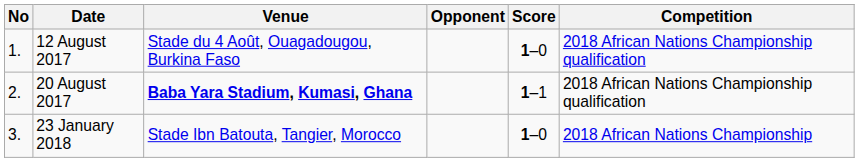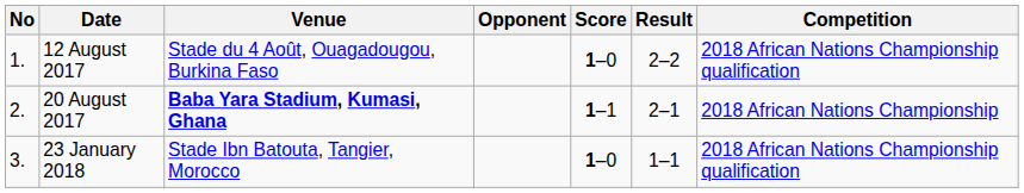 <table class="wikitable" style="font-size:100%;">
 <tr>
 <th>No</th>
 <th>Date</th>
 <th>Venue</th>
 <th>Opponent</th>
 <th>Score</th>
+<th>Result</th>
 <th>Competition</th>
 </tr>
 <tr>
 <td>1.</td>
 <td>12 August 2017</td>
 <td><a href='#'>Stade du 4 Août</a>, <a href='#'>Ouagadougou</a>, <a href='#'>Burkina Faso</a></td>
 <td></td>
 <td align=center><strong>1</strong>–0</td>
+<td align=center>2–2</td>
 <td><a href='#'>2018 African Nations Championship qualification</a></td>
 </tr>
 <tr>
 <td>2.</td>
 <td>20 August 2017</td>
 <td><strong><a href='#'>Baba Yara Stadium</a>, <a href='#'>Kumasi</a>, <a href='#'>Ghana</a></strong></td>
 <td></td>
 <td align=center><strong>1</strong>–1</td>
-<td>2018 African Nations Championship qualification</td>
+<td align=center>2–1</td>
+<td><a href='#'>2018 African Nations Championship</a></td>
 </tr>
 <tr>
 <td>3.</td>
 <td>23 January 2018</td>
 <td><a href='#'>Stade Ibn Batouta</a>, <a href='#'>Tangier</a>, <a href='#'>Morocco</a></td>
 <td></td>
 <td align=center><strong>1</strong>–0</td>
-<td><a href='#'>2018 African Nations Championship</a></td>
+<td align=center>1–1</td>
+<td><a href='#'>2018 African Nations Championship qualification</a></td>
 </tr>
 </table>
